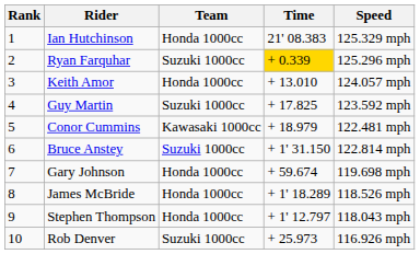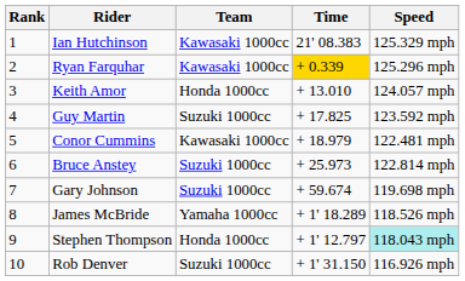 <table class="wikitable">
 <tr style="background:#efefef;">
 <th>Rank</th>
 <th>Rider</th>
 <th>Team</th>
 <th>Time</th>
 <th>Speed</th>
 </tr>
 <tr>
 <td>1</td>
 <td> <a href='#'>Ian Hutchinson</a></td>
-<td>Honda 1000cc</td>
+<td><a href='#'>Kawasaki</a> 1000cc</td>
 <td>21' 08.383</td>
 <td>125.329 mph</td>
 </tr>
 <tr>
 <td>2</td>
 <td> <a href='#'>Ryan Farquhar</a></td>
-<td>Suzuki 1000cc</td>
+<td><a href='#'>Kawasaki</a> 1000cc</td>
 <td style="background: gold;">+ 0.339</td>
 <td>125.296 mph</td>
 </tr>
 <tr>
 <td>3</td>
 <td> <a href='#'>Keith Amor</a></td>
 <td>Honda 1000cc</td>
 <td>+ 13.010</td>
 <td>124.057 mph</td>
 </tr>
 <tr>
 <td>4</td>
 <td> <a href='#'>Guy Martin</a></td>
 <td>Suzuki 1000cc</td>
 <td>+ 17.825</td>
 <td>123.592 mph</td>
 </tr>
 <tr>
 <td>5</td>
 <td> <a href='#'>Conor Cummins</a></td>
 <td>Kawasaki 1000cc</td>
 <td>+ 18.979</td>
 <td>122.481 mph</td>
 </tr>
 <tr>
 <td>6</td>
 <td> <a href='#'>Bruce Anstey</a></td>
 <td><a href='#'>Suzuki</a> 1000cc</td>
-<td>+ 1' 31.150</td>
+<td>+ 25.973</td>
 <td>122.814 mph</td>
 </tr>
 <tr>
 <td>7</td>
 <td> Gary Johnson</td>
-<td>Honda 1000cc</td>
+<td><a href='#'>Suzuki</a> 1000cc</td>
 <td>+ 59.674</td>
 <td>119.698 mph</td>
 </tr>
 <tr>
 <td>8</td>
 <td> James McBride</td>
-<td>Honda 1000cc</td>
+<td>Yamaha 1000cc</td>
 <td>+ 1' 18.289</td>
 <td>118.526 mph</td>
 </tr>
 <tr>
 <td>9</td>
 <td> Stephen Thompson</td>
 <td>Honda 1000cc</td>
 <td>+ 1' 12.797</td>
-<td>118.043 mph</td>
+<td style="background: paleturquoise;">118.043 mph</td>
 </tr>
 <tr>
 <td>10</td>
 <td> Rob Denver</td>
 <td>Suzuki 1000cc</td>
-<td>+ 25.973</td>
+<td>+ 1' 31.150</td>
 <td>116.926 mph</td>
 </tr>
 </table>
